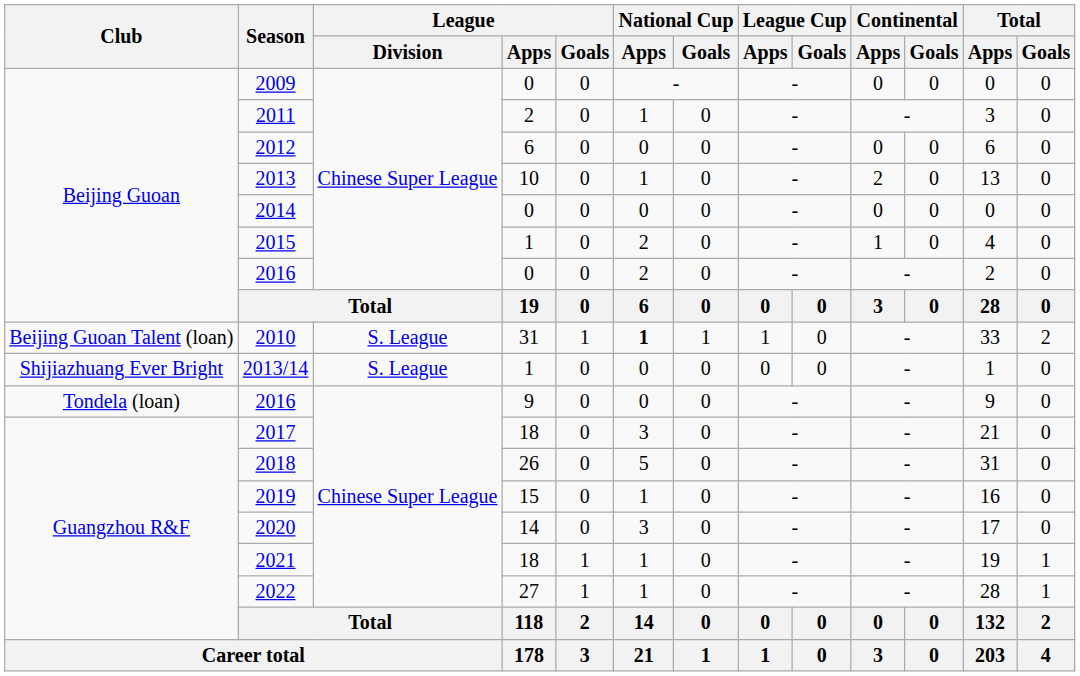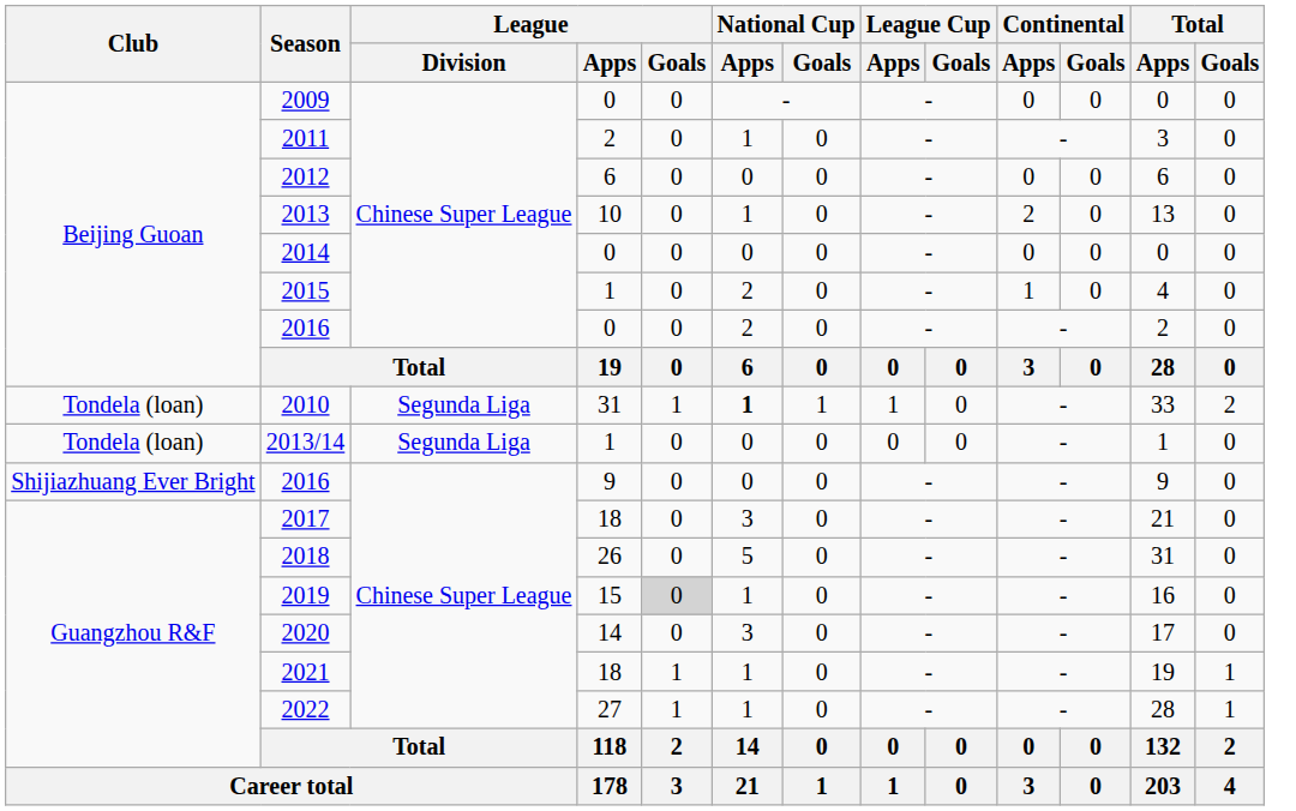 <table class="wikitable" style="text-align: center">
 <tr>
 <th rowspan="2">Club</th>
 <th rowspan="2">Season</th>
 <th colspan="3">League</th>
 <th colspan="2">National Cup</th>
 <th colspan="2">League Cup</th>
 <th colspan="2">Continental</th>
 <th colspan="2">Total</th>
 </tr>
 <tr>
 <th>Division</th>
 <th>Apps</th>
 <th>Goals</th>
 <th>Apps</th>
 <th>Goals</th>
 <th>Apps</th>
 <th>Goals</th>
 <th>Apps</th>
 <th>Goals</th>
 <th>Apps</th>
 <th>Goals</th>
 </tr>
 <tr>
 <td rowspan=8><a href='#'>Beijing Guoan</a></td>
 <td><a href='#'>2009</a></td>
 <td rowspan=7><a href='#'>Chinese Super League</a></td>
 <td>0</td>
 <td>0</td>
 <td colspan="2">-</td>
 <td colspan="2">-</td>
 <td>0</td>
 <td>0</td>
 <td>0</td>
 <td>0</td>
 </tr>
 <tr>
 <td><a href='#'>2011</a></td>
 <td>2</td>
 <td>0</td>
 <td>1</td>
 <td>0</td>
 <td colspan="2">-</td>
 <td colspan="2">-</td>
 <td>3</td>
 <td>0</td>
 </tr>
 <tr>
 <td><a href='#'>2012</a></td>
 <td>6</td>
 <td>0</td>
 <td>0</td>
 <td>0</td>
 <td colspan="2">-</td>
 <td>0</td>
 <td>0</td>
 <td>6</td>
 <td>0</td>
 </tr>
 <tr>
 <td><a href='#'>2013</a></td>
 <td>10</td>
 <td>0</td>
 <td>1</td>
 <td>0</td>
 <td colspan="2">-</td>
 <td>2</td>
 <td>0</td>
 <td>13</td>
 <td>0</td>
 </tr>
 <tr>
 <td><a href='#'>2014</a></td>
 <td>0</td>
 <td>0</td>
 <td>0</td>
 <td>0</td>
 <td colspan="2">-</td>
 <td>0</td>
 <td>0</td>
 <td>0</td>
 <td>0</td>
 </tr>
 <tr>
 <td><a href='#'>2015</a></td>
 <td>1</td>
 <td>0</td>
 <td>2</td>
 <td>0</td>
 <td colspan="2">-</td>
 <td>1</td>
 <td>0</td>
 <td>4</td>
 <td>0</td>
 </tr>
 <tr>
 <td><a href='#'>2016</a></td>
 <td>0</td>
 <td>0</td>
 <td>2</td>
 <td>0</td>
 <td colspan="2">-</td>
 <td colspan="2">-</td>
 <td>2</td>
 <td>0</td>
 </tr>
 <tr>
 <th colspan="2"><strong>Total</strong></th>
 <th>19</th>
 <th>0</th>
 <th>6</th>
 <th>0</th>
 <th>0</th>
 <th>0</th>
 <th>3</th>
 <th>0</th>
 <th>28</th>
 <th>0</th>
 </tr>
 <tr>
-<td><a href='#'>Beijing Guoan Talent</a> (loan)</td>
+<td><a href='#'>Tondela</a> (loan)</td>
 <td><a href='#'>2010</a></td>
-<td><a href='#'>S. League</a></td>
+<td><a href='#'>Segunda Liga</a></td>
 <td>31</td>
 <td>1</td>
 <td><strong>1</strong></td>
 <td>1</td>
 <td>1</td>
 <td>0</td>
 <td colspan="2">-</td>
 <td>33</td>
 <td>2</td>
 </tr>
 <tr>
-<td><a href='#'>Shijiazhuang Ever Bright</a></td>
+<td><a href='#'>Tondela</a> (loan)</td>
 <td><a href='#'>2013/14</a></td>
-<td><a href='#'>S. League</a></td>
+<td><a href='#'>Segunda Liga</a></td>
 <td>1</td>
 <td>0</td>
 <td>0</td>
 <td>0</td>
 <td>0</td>
 <td>0</td>
 <td colspan="2">-</td>
 <td>1</td>
 <td>0</td>
 </tr>
 <tr>
-<td><a href='#'>Tondela</a> (loan)</td>
+<td><a href='#'>Shijiazhuang Ever Bright</a></td>
 <td><a href='#'>2016</a></td>
 <td rowspan="7"><a href='#'>Chinese Super League</a></td>
 <td>9</td>
 <td>0</td>
 <td>0</td>
 <td>0</td>
 <td colspan="2">-</td>
 <td colspan="2">-</td>
 <td>9</td>
 <td>0</td>
 </tr>
 <tr>
 <td rowspan="7"><a href='#'>Guangzhou R&F</a></td>
 <td><a href='#'>2017</a></td>
 <td>18</td>
 <td>0</td>
 <td>3</td>
 <td>0</td>
 <td colspan="2">-</td>
 <td colspan="2">-</td>
 <td>21</td>
 <td>0</td>
 </tr>
 <tr>
 <td><a href='#'>2018</a></td>
 <td>26</td>
 <td>0</td>
 <td>5</td>
 <td>0</td>
 <td colspan="2">-</td>
 <td colspan="2">-</td>
 <td>31</td>
 <td>0</td>
 </tr>
 <tr>
 <td><a href='#'>2019</a></td>
 <td>15</td>
-<td>0</td>
+<td style="background: lightgrey;">0</td>
 <td>1</td>
 <td>0</td>
 <td colspan="2">-</td>
 <td colspan="2">-</td>
 <td>16</td>
 <td>0</td>
 </tr>
 <tr>
 <td><a href='#'>2020</a></td>
 <td>14</td>
 <td>0</td>
 <td>3</td>
 <td>0</td>
 <td colspan="2">-</td>
 <td colspan="2">-</td>
 <td>17</td>
 <td>0</td>
 </tr>
 <tr>
 <td><a href='#'>2021</a></td>
 <td>18</td>
 <td>1</td>
 <td>1</td>
 <td>0</td>
 <td colspan="2">-</td>
 <td colspan="2">-</td>
 <td>19</td>
 <td>1</td>
 </tr>
 <tr>
 <td><a href='#'>2022</a></td>
 <td>27</td>
 <td>1</td>
 <td>1</td>
 <td>0</td>
 <td colspan="2">-</td>
 <td colspan="2">-</td>
 <td>28</td>
 <td>1</td>
 </tr>
 <tr>
 <th colspan="2"><strong>Total</strong></th>
 <th>118</th>
 <th>2</th>
 <th>14</th>
 <th>0</th>
 <th>0</th>
 <th>0</th>
 <th>0</th>
 <th>0</th>
 <th>132</th>
 <th>2</th>
 </tr>
 <tr>
 <th colspan=3>Career total</th>
 <th>178</th>
 <th>3</th>
 <th>21</th>
 <th>1</th>
 <th>1</th>
 <th>0</th>
 <th>3</th>
 <th>0</th>
 <th>203</th>
 <th>4</th>
 </tr>
 </table>
